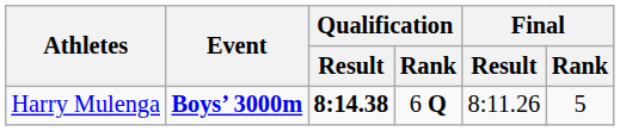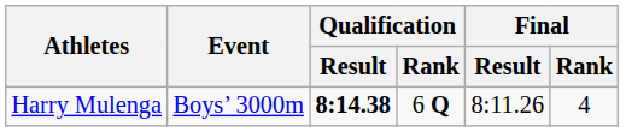 <table class="wikitable" border="1" style="font-size:90%">
 <tr>
 <th rowspan=2>Athletes</th>
 <th rowspan=2>Event</th>
 <th colspan=2>Qualification</th>
 <th colspan=2>Final</th>
 </tr>
 <tr>
 <th>Result</th>
 <th>Rank</th>
 <th>Result</th>
 <th>Rank</th>
 </tr>
 <tr>
 <td><a href='#'>Harry Mulenga</a></td>
-<td><strong><a href='#'>Boys’ 3000m</a></strong></td>
+<td><a href='#'>Boys’ 3000m</a></td>
 <td align=center><strong>8:14.38</strong></td>
 <td align=center>6 <strong>Q</strong></td>
 <td align=center>8:11.26</td>
-<td align=center>5</td>
+<td align=center>4</td>
 </tr>
 </table>
